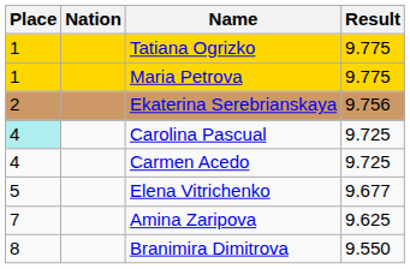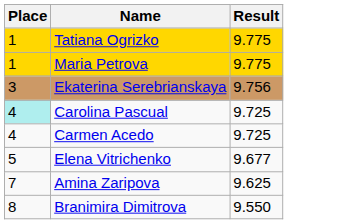 <table class="wikitable">
 <tr>
 <th>Place</th>
-<th>Nation</th>
 <th>Name</th>
 <th>Result</th>
 </tr>
 <tr bgcolor=gold>
 <td>1</td>
-<td></td>
 <td align=left><a href='#'>Tatiana Ogrizko</a></td>
 <td>9.775</td>
 </tr>
 <tr bgcolor=gold>
 <td>1</td>
-<td></td>
 <td align=left><a href='#'>Maria Petrova</a></td>
 <td>9.775</td>
 </tr>
 <tr bgcolor=cc9966>
-<td>2</td>
-<td></td>
+<td>3</td>
 <td><a href='#'>Ekaterina Serebrianskaya</a></td>
 <td>9.756</td>
 </tr>
 <tr>
 <td style="background: paleturquoise;">4</td>
-<td></td>
 <td><a href='#'>Carolina Pascual</a></td>
 <td>9.725</td>
 </tr>
 <tr>
 <td>4</td>
-<td></td>
 <td><a href='#'>Carmen Acedo</a></td>
 <td>9.725</td>
 </tr>
 <tr>
 <td>5</td>
-<td></td>
 <td><a href='#'>Elena Vitrichenko</a></td>
 <td>9.677</td>
 </tr>
 <tr>
 <td>7</td>
-<td></td>
 <td><a href='#'>Amina Zaripova</a></td>
 <td>9.625</td>
 </tr>
 <tr>
 <td>8</td>
-<td></td>
 <td><a href='#'>Branimira Dimitrova</a></td>
 <td>9.550</td>
 </tr>
 </table>
